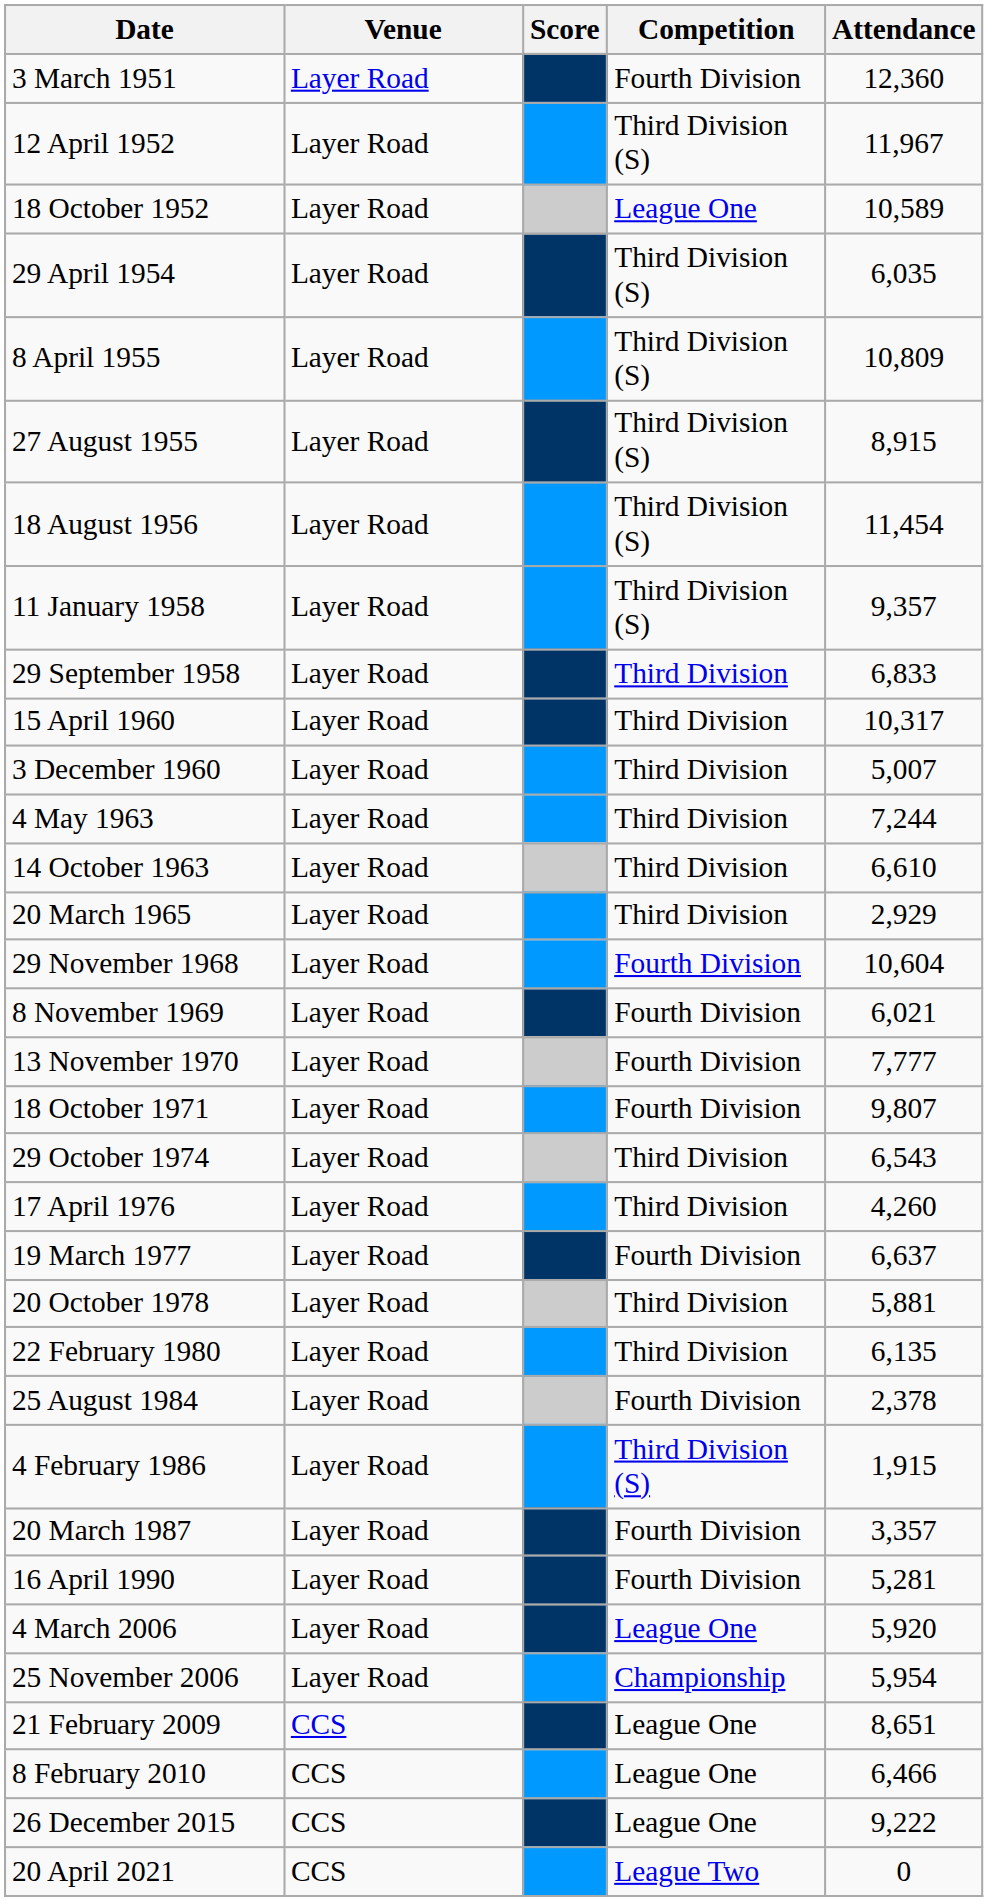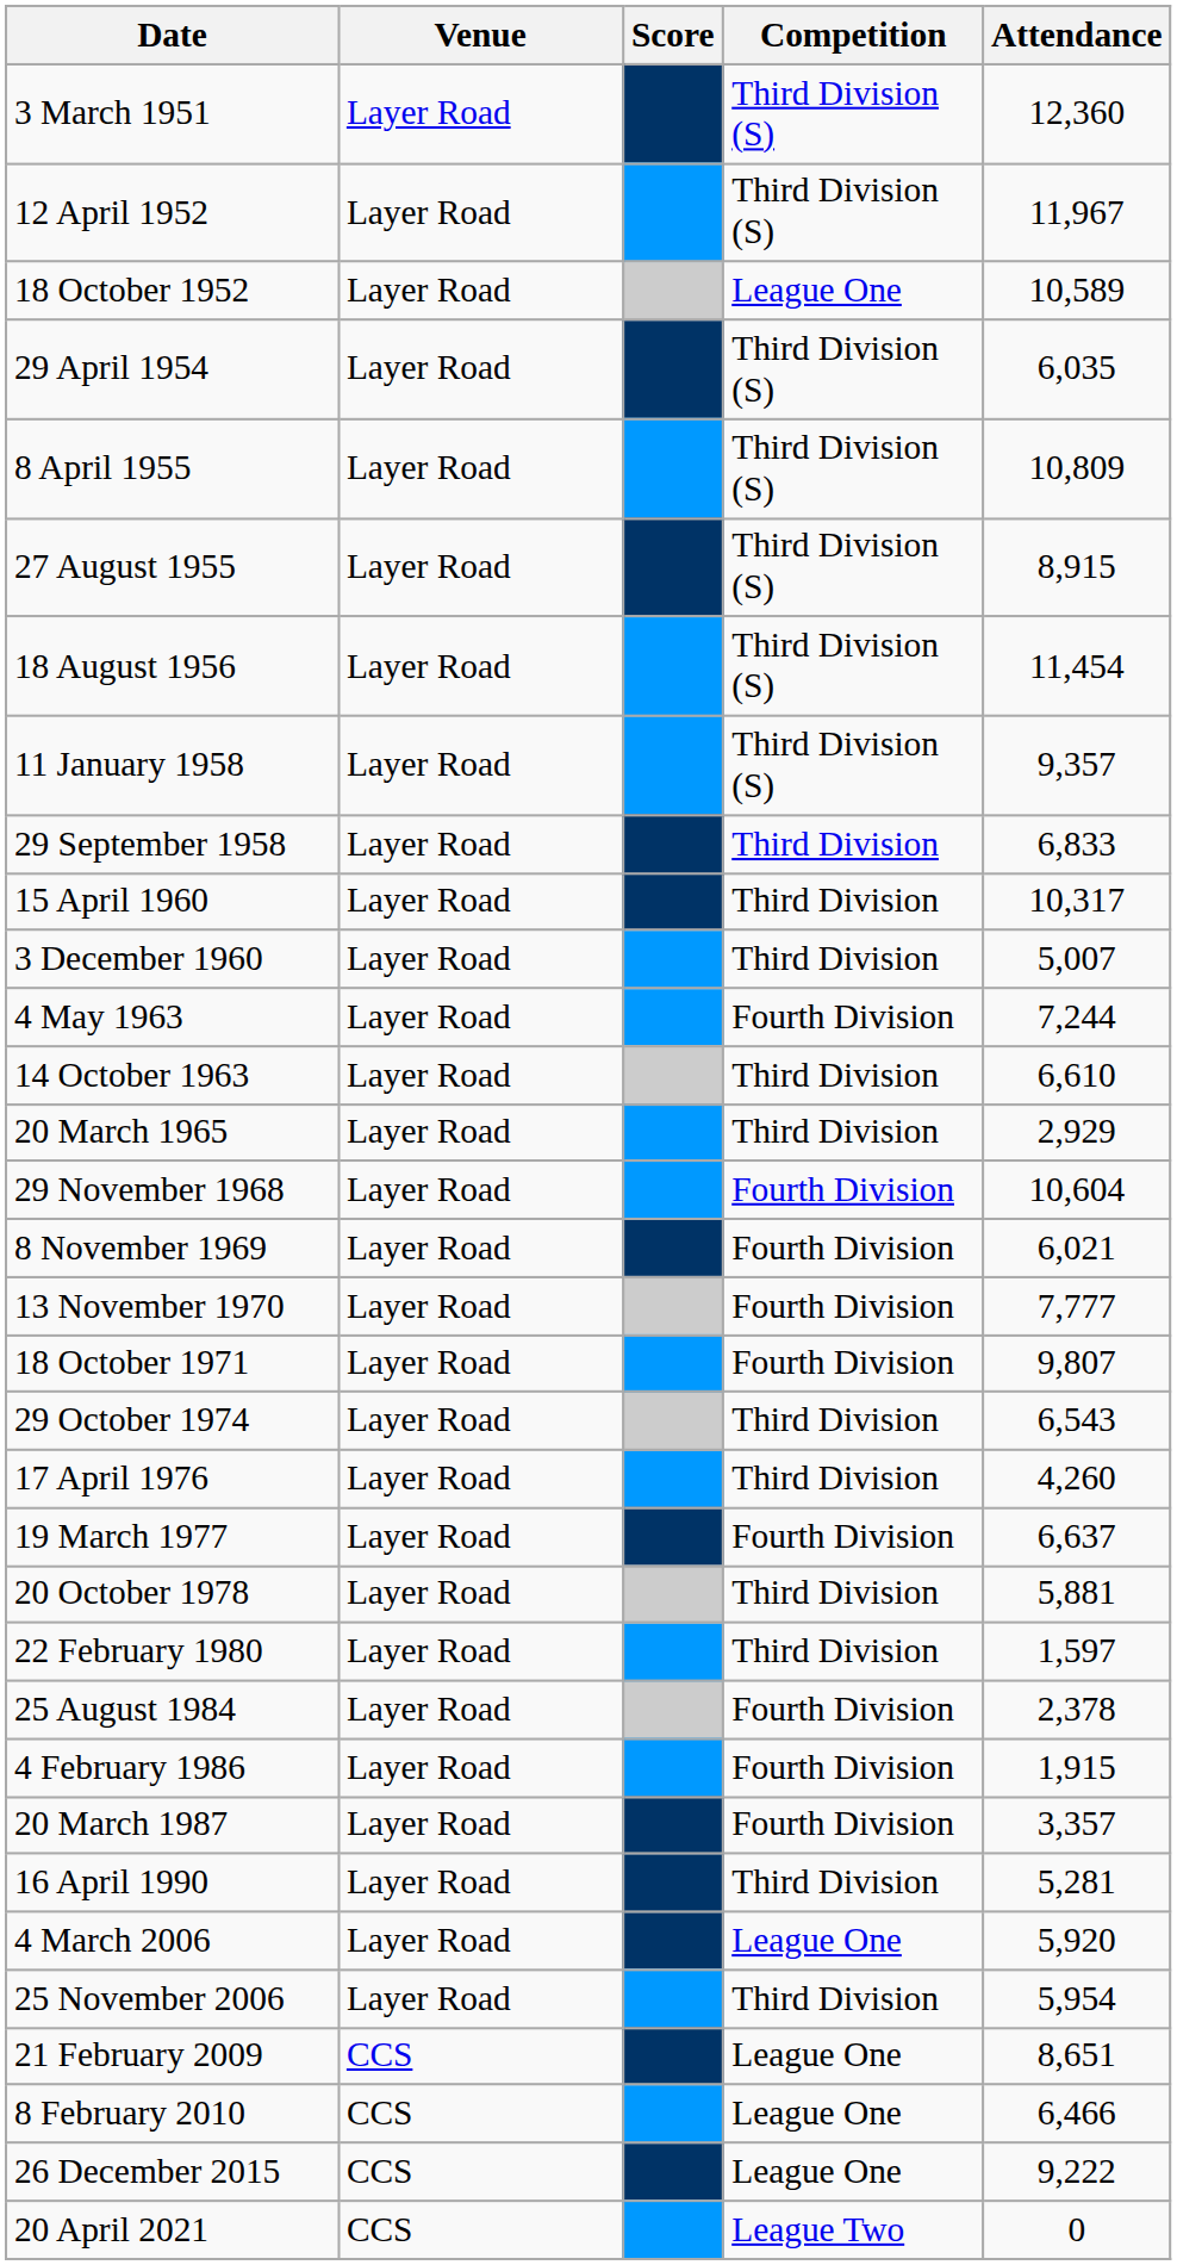 <table class="wikitable" style="font-size:90%">
 <tr>
 <th width=130>Date</th>
 <th width=110>Venue</th>
 <th width=35>Score</th>
 <th width=100>Competition</th>
 <th width=40>Attendance</th>
 </tr>
 <tr>
 <td>3 March 1951</td>
 <td><a href='#'>Layer Road</a></td>
 <td bgcolor=#003366></td>
-<td>Fourth Division</td>
+<td><a href='#'>Third Division (S)</a></td>
 <td align="center">12,360</td>
 </tr>
 <tr>
 <td>12 April 1952</td>
 <td>Layer Road</td>
 <td bgcolor=#0099FF></td>
 <td>Third Division (S)</td>
 <td align="center">11,967</td>
 </tr>
 <tr>
 <td>18 October 1952</td>
 <td>Layer Road</td>
 <td bgcolor=#CCCCCC></td>
 <td><a href='#'>League One</a></td>
 <td align="center">10,589</td>
 </tr>
 <tr>
 <td>29 April 1954</td>
 <td>Layer Road</td>
 <td bgcolor=#003366></td>
 <td>Third Division (S)</td>
 <td align="center">6,035</td>
 </tr>
 <tr>
 <td>8 April 1955</td>
 <td>Layer Road</td>
 <td bgcolor=#0099FF></td>
 <td>Third Division (S)</td>
 <td align="center">10,809</td>
 </tr>
 <tr>
 <td>27 August 1955</td>
 <td>Layer Road</td>
 <td bgcolor=#003366></td>
 <td>Third Division (S)</td>
 <td align="center">8,915</td>
 </tr>
 <tr>
 <td>18 August 1956</td>
 <td>Layer Road</td>
 <td bgcolor=#0099FF></td>
 <td>Third Division (S)</td>
 <td align="center">11,454</td>
 </tr>
 <tr>
 <td>11 January 1958</td>
 <td>Layer Road</td>
 <td bgcolor=#0099FF></td>
 <td>Third Division (S)</td>
 <td align="center">9,357</td>
 </tr>
 <tr>
 <td>29 September 1958</td>
 <td>Layer Road</td>
 <td bgcolor=#003366></td>
 <td><a href='#'>Third Division</a></td>
 <td align="center">6,833</td>
 </tr>
 <tr>
 <td>15 April 1960</td>
 <td>Layer Road</td>
 <td bgcolor=#003366></td>
 <td>Third Division</td>
 <td align="center">10,317</td>
 </tr>
 <tr>
 <td>3 December 1960</td>
 <td>Layer Road</td>
 <td bgcolor=#0099FF></td>
 <td>Third Division</td>
 <td align="center">5,007</td>
 </tr>
 <tr>
 <td>4 May 1963</td>
 <td>Layer Road</td>
 <td bgcolor=#0099FF></td>
-<td>Third Division</td>
+<td>Fourth Division</td>
 <td align="center">7,244</td>
 </tr>
 <tr>
 <td>14 October 1963</td>
 <td>Layer Road</td>
 <td bgcolor= #CCCCCC></td>
 <td>Third Division</td>
 <td align="center">6,610</td>
 </tr>
 <tr>
 <td>20 March 1965</td>
 <td>Layer Road</td>
 <td bgcolor= #0099FF></td>
 <td>Third Division</td>
 <td align="center">2,929</td>
 </tr>
 <tr>
 <td>29 November 1968</td>
 <td>Layer Road</td>
 <td bgcolor= #0099FF></td>
 <td><a href='#'>Fourth Division</a></td>
 <td align="center">10,604</td>
 </tr>
 <tr>
 <td>8 November 1969</td>
 <td>Layer Road</td>
 <td bgcolor=#003366></td>
 <td>Fourth Division</td>
 <td align="center">6,021</td>
 </tr>
 <tr>
 <td>13 November 1970</td>
 <td>Layer Road</td>
 <td bgcolor= #CCCCCC></td>
 <td>Fourth Division</td>
 <td align="center">7,777</td>
 </tr>
 <tr>
 <td>18 October 1971</td>
 <td>Layer Road</td>
 <td bgcolor=#0099FF></td>
 <td>Fourth Division</td>
 <td align="center">9,807</td>
 </tr>
 <tr>
 <td>29 October 1974</td>
 <td>Layer Road</td>
 <td bgcolor=#CCCCCC></td>
 <td>Third Division</td>
 <td align="center">6,543</td>
 </tr>
 <tr>
 <td>17 April 1976</td>
 <td>Layer Road</td>
 <td bgcolor=#0099FF></td>
 <td>Third Division</td>
 <td align="center">4,260</td>
 </tr>
 <tr>
 <td>19 March 1977</td>
 <td>Layer Road</td>
 <td bgcolor=#003366></td>
 <td>Fourth Division</td>
 <td align="center">6,637</td>
 </tr>
 <tr>
 <td>20 October 1978</td>
 <td>Layer Road</td>
 <td bgcolor=#CCCCCC></td>
 <td>Third Division</td>
 <td align="center">5,881</td>
 </tr>
 <tr>
 <td>22 February 1980</td>
 <td>Layer Road</td>
 <td bgcolor=#0099FF></td>
 <td>Third Division</td>
-<td align="center">6,135</td>
+<td align="center">1,597</td>
 </tr>
 <tr>
 <td>25 August 1984</td>
 <td>Layer Road</td>
 <td bgcolor= #CCCCCC></td>
 <td>Fourth Division</td>
 <td align="center">2,378</td>
 </tr>
 <tr>
 <td>4 February 1986</td>
 <td>Layer Road</td>
 <td bgcolor=#0099FF></td>
-<td><a href='#'>Third Division (S)</a></td>
+<td>Fourth Division</td>
 <td align="center">1,915</td>
 </tr>
 <tr>
 <td>20 March 1987</td>
 <td>Layer Road</td>
 <td bgcolor=#003366></td>
 <td>Fourth Division</td>
 <td align="center">3,357</td>
 </tr>
 <tr>
 <td>16 April 1990</td>
 <td>Layer Road</td>
 <td bgcolor=#003366></td>
-<td>Fourth Division</td>
+<td>Third Division</td>
 <td align="center">5,281</td>
 </tr>
 <tr>
 <td>4 March 2006</td>
 <td>Layer Road</td>
 <td bgcolor=#003366></td>
 <td><a href='#'>League One</a></td>
 <td align="center">5,920</td>
 </tr>
 <tr>
 <td>25 November 2006</td>
 <td>Layer Road</td>
 <td bgcolor=#0099FF></td>
-<td><a href='#'>Championship</a></td>
+<td>Third Division</td>
 <td align="center">5,954</td>
 </tr>
 <tr>
 <td>21 February 2009</td>
 <td><a href='#'>CCS</a></td>
 <td bgcolor=#003366></td>
 <td>League One</td>
 <td align="center">8,651</td>
 </tr>
 <tr>
 <td>8 February 2010</td>
 <td>CCS</td>
 <td bgcolor=#0099FF></td>
 <td>League One</td>
 <td align="center">6,466</td>
 </tr>
 <tr>
 <td>26 December 2015</td>
 <td>CCS</td>
 <td bgcolor=#003366></td>
 <td>League One</td>
 <td align="center">9,222</td>
 </tr>
 <tr>
 <td>20 April 2021</td>
 <td>CCS</td>
 <td bgcolor=#0099FF></td>
 <td><a href='#'>League Two</a></td>
 <td align="center">0</td>
 </tr>
 <tr>
 </tr>
 </table>
